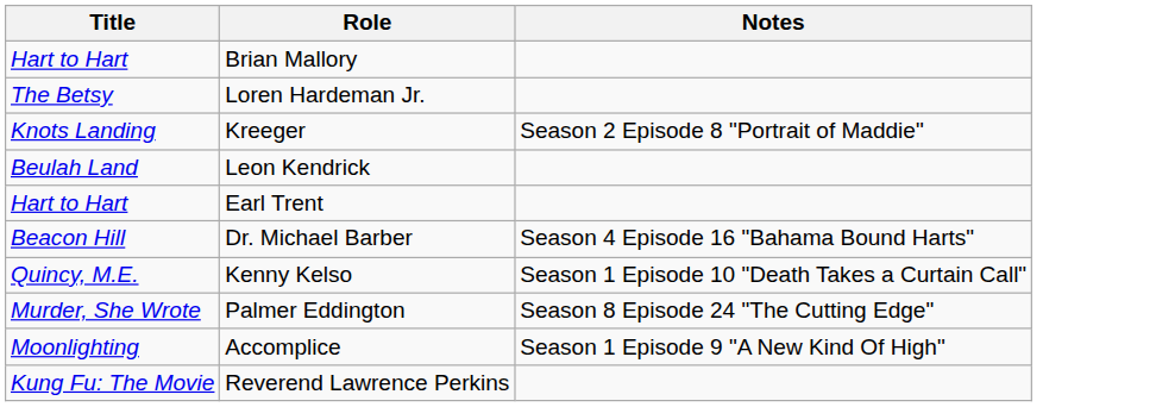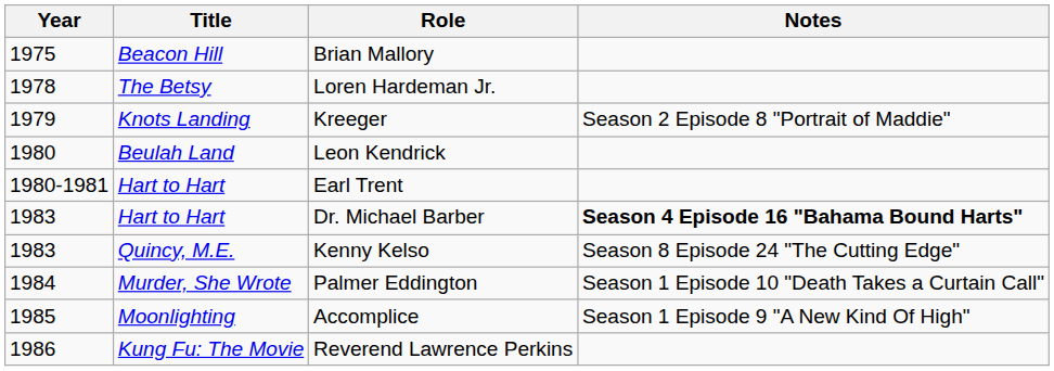 <table class="wikitable">
 <tr>
+<th>Year</th>
 <th>Title</th>
 <th>Role</th>
 <th>Notes</th>
 </tr>
 <tr>
-<td><em><a href='#'>Hart to Hart</a></em></td>
+<td>1975</td>
+<td><em><a href='#'>Beacon Hill</a></em></td>
 <td>Brian Mallory</td>
 <td></td>
 </tr>
 <tr>
+<td>1978</td>
 <td><em><a href='#'>The Betsy</a></em></td>
 <td>Loren Hardeman Jr.</td>
 <td></td>
 </tr>
 <tr>
+<td>1979</td>
 <td><em><a href='#'>Knots Landing</a></em></td>
 <td>Kreeger</td>
 <td>Season 2 Episode 8 "Portrait of Maddie"</td>
 </tr>
 <tr>
+<td>1980</td>
 <td><em><a href='#'>Beulah Land</a></em></td>
 <td>Leon Kendrick</td>
 <td></td>
 </tr>
 <tr>
+<td>1980-1981</td>
 <td><em><a href='#'>Hart to Hart</a></em></td>
 <td>Earl Trent</td>
 <td></td>
 </tr>
 <tr>
-<td><em><a href='#'>Beacon Hill</a></em></td>
+<td>1983</td>
+<td><em><a href='#'>Hart to Hart</a></em></td>
 <td>Dr. Michael Barber</td>
-<td>Season 4 Episode 16 "Bahama Bound Harts"</td>
+<td><strong>Season 4 Episode 16 "Bahama Bound Harts"</strong></td>
 </tr>
 <tr>
+<td>1983</td>
 <td><em><a href='#'>Quincy, M.E.</a></em></td>
 <td>Kenny Kelso</td>
+<td>Season 8 Episode 24 "The Cutting Edge"</td>
+</tr>
+<tr>
+<td>1984</td>
+<td><em><a href='#'>Murder, She Wrote</a></em></td>
+<td>Palmer Eddington</td>
 <td>Season 1 Episode 10 "Death Takes a Curtain Call"</td>
 </tr>
 <tr>
-<td><em><a href='#'>Murder, She Wrote</a></em></td>
-<td>Palmer Eddington</td>
-<td>Season 8 Episode 24 "The Cutting Edge"</td>
-</tr>
-<tr>
+<td>1985</td>
 <td><em><a href='#'>Moonlighting</a></em></td>
 <td>Accomplice</td>
 <td>Season 1 Episode 9 "A New Kind Of High"</td>
 </tr>
 <tr>
+<td>1986</td>
 <td><em><a href='#'>Kung Fu: The Movie</a></em></td>
 <td>Reverend Lawrence Perkins</td>
 <td></td>
 </tr>
 </table>
